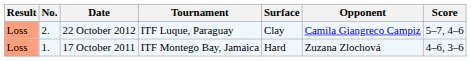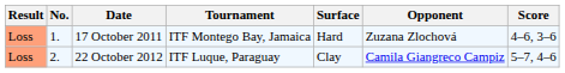 <table class="sortable wikitable">
 <tr>
 <th>Result</th>
 <th>No.</th>
 <th>Date</th>
 <th>Tournament</th>
 <th>Surface</th>
 <th>Opponent</th>
 <th class="unsortable">Score</th>
 </tr>
 <tr style="background:#f0f8ff;">
 <td style="background:#ffa07a;">Loss</td>
+<td>1.</td>
+<td>17 October 2011</td>
+<td>ITF Montego Bay, Jamaica</td>
+<td>Hard</td>
+<td> Zuzana Zlochová</td>
+<td>4–6, 3–6</td>
+</tr>
+<tr style="background:#f0f8ff;">
+<td style="background:#ffa07a;">Loss</td>
 <td>2.</td>
 <td>22 October 2012</td>
 <td>ITF Luque, Paraguay</td>
 <td>Clay</td>
 <td> <a href='#'>Camila Giangreco Campiz</a></td>
 <td>5–7, 4–6</td>
 </tr>
-<tr style="background:#f0f8ff;">
-<td style="background:#ffa07a;">Loss</td>
-<td>1.</td>
-<td>17 October 2011</td>
-<td>ITF Montego Bay, Jamaica</td>
-<td>Hard</td>
-<td> Zuzana Zlochová</td>
-<td>4–6, 3–6</td>
-</tr>
 </table>
